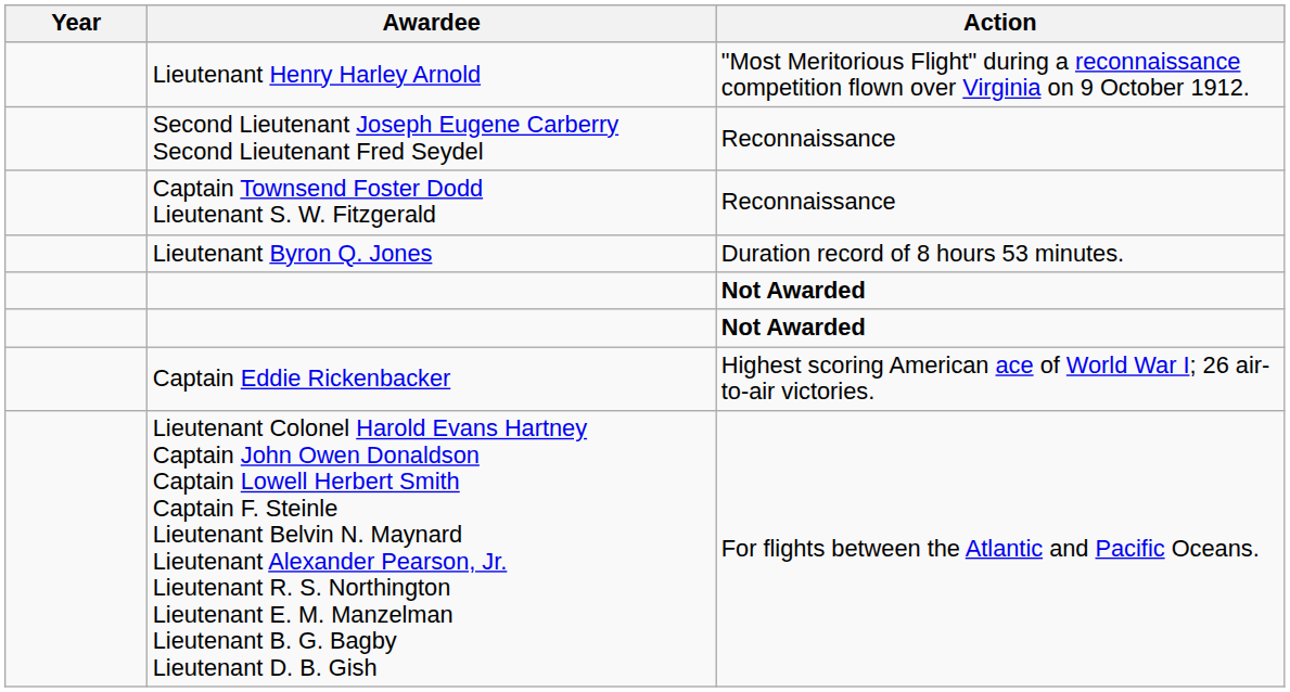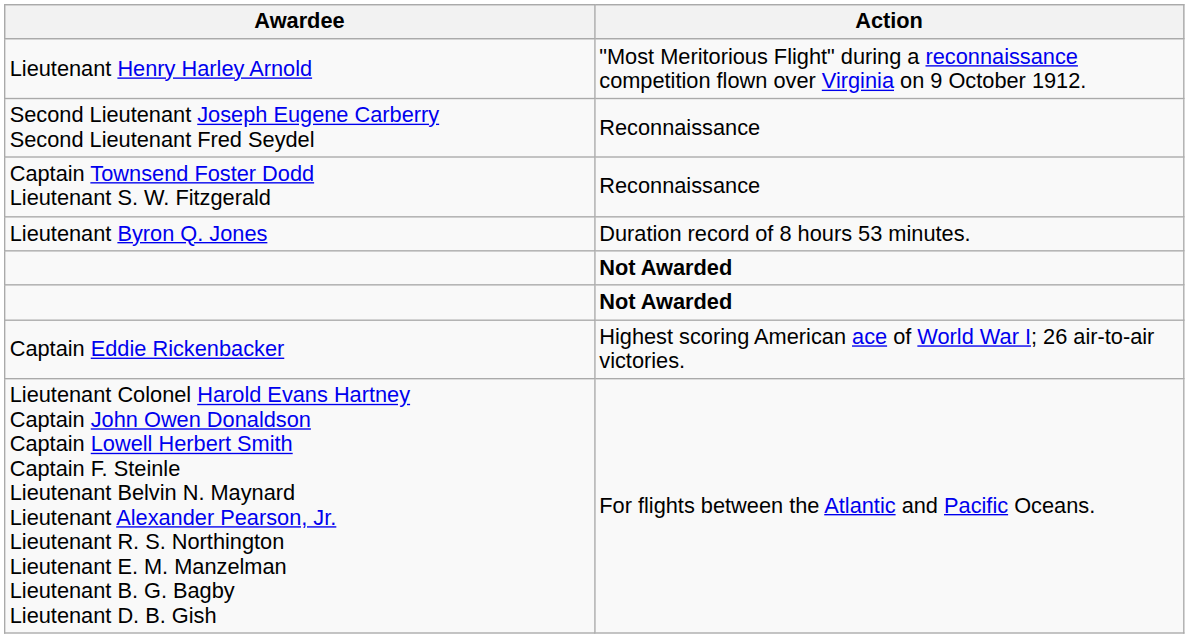 <table class=wikitable>
 <tr style="background:#CCCCCC">
-<th width="5%">Year</th>
 <th width=20%>Awardee</th>
 <th width=20%>Action</th>
 </tr>
 <tr>
-<td></td>
 <td>Lieutenant <a href='#'>Henry Harley Arnold</a></td>
 <td>"Most Meritorious Flight" during a <a href='#'>reconnaissance</a> competition flown over <a href='#'>Virginia</a> on 9 October 1912.</td>
 </tr>
 <tr>
-<td></td>
 <td>Second Lieutenant <a href='#'>Joseph Eugene Carberry</a><br>Second Lieutenant Fred Seydel</td>
 <td>Reconnaissance</td>
 </tr>
 <tr>
-<td></td>
 <td>Captain <a href='#'>Townsend Foster Dodd</a><br>Lieutenant S. W. Fitzgerald</td>
 <td>Reconnaissance</td>
 </tr>
 <tr>
-<td></td>
 <td>Lieutenant <a href='#'>Byron Q. Jones</a></td>
 <td>Duration record of 8 hours 53 minutes.</td>
 </tr>
 <tr>
 <td></td>
+<td><strong>Not Awarded</strong></td>
+</tr>
+<tr>
 <td></td>
 <td><strong>Not Awarded</strong></td>
 </tr>
 <tr>
-<td></td>
-<td></td>
-<td><strong>Not Awarded</strong></td>
-</tr>
-<tr>
-<td></td>
 <td>Captain <a href='#'>Eddie Rickenbacker</a></td>
 <td>Highest scoring American <a href='#'>ace</a> of <a href='#'>World War I</a>; 26 air-to-air victories.</td>
 </tr>
 <tr>
-<td></td>
 <td>Lieutenant Colonel <a href='#'>Harold Evans Hartney</a><br>Captain <a href='#'>John Owen Donaldson</a><br>Captain <a href='#'>Lowell Herbert Smith</a><br>Captain F. Steinle<br>Lieutenant Belvin N. Maynard<br>Lieutenant <a href='#'>Alexander Pearson, Jr.</a><br>Lieutenant R. S. Northington<br>Lieutenant E. M. Manzelman<br>Lieutenant B. G. Bagby<br>Lieutenant D. B. Gish</td>
 <td>For flights between the <a href='#'>Atlantic</a> and <a href='#'>Pacific</a> Oceans.</td>
 </tr>
 </table>
